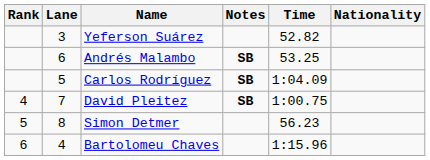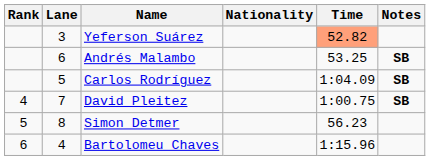 <table class="wikitable sortable" style="text-align:center">
 <tr>
 <th>Rank</th>
 <th>Lane</th>
 <th>Name</th>
+<th>Nationality</th>
+<th>Time</th>
 <th>Notes</th>
-<th>Time</th>
-<th>Nationality</th>
 </tr>
 <tr>
 <td></td>
 <td>3</td>
 <td align=left><a href='#'>Yeferson Suárez</a></td>
+<td align=left></td>
+<td style="background: lightsalmon;">52.82</td>
 <td></td>
-<td>52.82</td>
-<td align=left></td>
 </tr>
 <tr>
 <td></td>
 <td>6</td>
 <td align=left><a href='#'>Andrés Malambo</a></td>
+<td align=left></td>
+<td>53.25</td>
 <td><strong>SB</strong></td>
-<td>53.25</td>
-<td align=left></td>
 </tr>
 <tr>
 <td></td>
 <td>5</td>
 <td align=left><a href='#'>Carlos Rodríguez</a></td>
+<td align=left></td>
+<td>1:04.09</td>
 <td><strong>SB</strong></td>
-<td>1:04.09</td>
-<td align=left></td>
 </tr>
 <tr>
 <td>4</td>
 <td>7</td>
 <td align=left><a href='#'>David Pleitez</a></td>
+<td align=left></td>
+<td>1:00.75</td>
 <td><strong>SB</strong></td>
-<td>1:00.75</td>
-<td align=left></td>
 </tr>
 <tr>
 <td>5</td>
 <td>8</td>
 <td align=left><a href='#'>Simon Detmer</a></td>
+<td align=left></td>
+<td>56.23</td>
 <td></td>
-<td>56.23</td>
-<td align=left></td>
 </tr>
 <tr>
 <td>6</td>
 <td>4</td>
 <td align=left><a href='#'>Bartolomeu Chaves</a></td>
+<td align=left></td>
+<td>1:15.96</td>
 <td></td>
-<td>1:15.96</td>
-<td align=left></td>
 </tr>
 </table>
